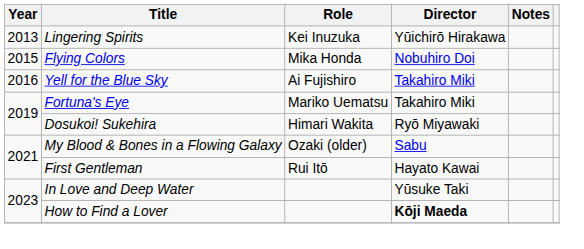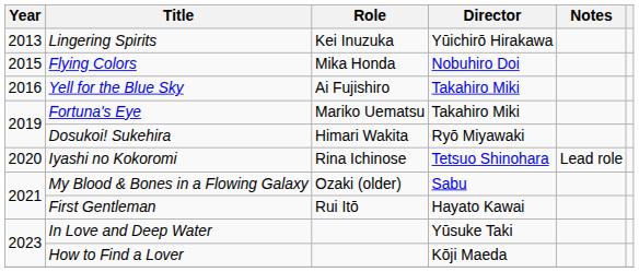 <table class="wikitable sortable">
 <tr>
 <th>Year</th>
 <th>Title</th>
 <th>Role</th>
 <th>Director</th>
 <th>Notes</th>
 <th class="unsortable"></th>
 </tr>
 <tr>
 <td>2013</td>
 <td><em>Lingering Spirits</em></td>
 <td>Kei Inuzuka</td>
 <td>Yūichirō Hirakawa</td>
 <td></td>
 <td></td>
 </tr>
 <tr>
 <td>2015</td>
 <td><em><a href='#'>Flying Colors</a></em></td>
 <td>Mika Honda</td>
 <td><a href='#'>Nobuhiro Doi</a></td>
 <td></td>
 <td></td>
 </tr>
 <tr>
 <td>2016</td>
 <td><em><a href='#'>Yell for the Blue Sky</a></em></td>
 <td>Ai Fujishiro</td>
 <td><a href='#'>Takahiro Miki</a></td>
 <td></td>
 <td></td>
 </tr>
 <tr>
 <td rowspan=2>2019</td>
 <td><em><a href='#'>Fortuna's Eye</a></em></td>
 <td>Mariko Uematsu</td>
 <td>Takahiro Miki</td>
 <td></td>
 <td></td>
 </tr>
 <tr>
 <td><em>Dosukoi! Sukehira</em></td>
 <td>Himari Wakita</td>
 <td>Ryō Miyawaki</td>
 <td></td>
 <td></td>
 </tr>
 <tr>
+<td rowspan=1>2020</td>
+<td><em>Iyashi no Kokoromi</em></td>
+<td>Rina Ichinose</td>
+<td><a href='#'>Tetsuo Shinohara</a></td>
+<td>Lead role</td>
+<td></td>
+</tr>
+<tr>
 <td rowspan=2>2021</td>
 <td><em>My Blood & Bones in a Flowing Galaxy</em></td>
 <td>Ozaki (older)</td>
 <td><a href='#'>Sabu</a></td>
 <td></td>
 <td></td>
 </tr>
 <tr>
 <td><em>First Gentleman</em></td>
 <td>Rui Itō</td>
 <td>Hayato Kawai</td>
 <td></td>
 <td></td>
 </tr>
 <tr>
 <td rowspan=2>2023</td>
 <td><em>In Love and Deep Water</em></td>
 <td></td>
 <td>Yūsuke Taki</td>
 <td></td>
 <td></td>
 </tr>
 <tr>
 <td><em>How to Find a Lover</em></td>
 <td></td>
-<td><strong>Kōji Maeda</strong></td>
+<td>Kōji Maeda</td>
 <td></td>
 <td></td>
 </tr>
 <tr>
 </tr>
 </table>
